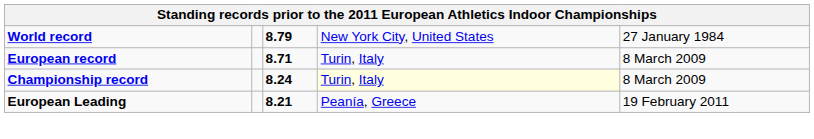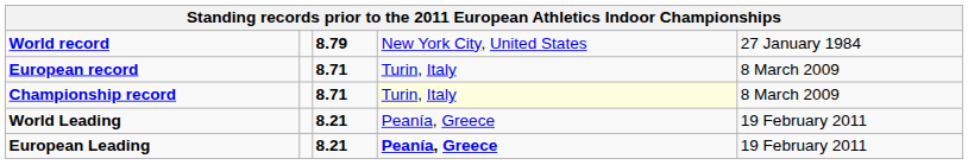 <table class="wikitable" width=75%>
 <tr>
 <th colspan="5">Standing records prior to the 2011 European Athletics Indoor Championships</th>
 </tr>
 <tr>
 <td><strong><a href='#'>World record</a></strong></td>
 <td></td>
 <td><strong>8.79</strong></td>
 <td><a href='#'>New York City</a>, <a href='#'>United States</a></td>
 <td>27 January 1984</td>
 </tr>
 <tr>
 <td><strong><a href='#'>European record</a></strong></td>
 <td></td>
 <td><strong>8.71</strong></td>
 <td><a href='#'>Turin</a>, <a href='#'>Italy</a></td>
 <td>8 March 2009</td>
 </tr>
 <tr>
 <td><strong><a href='#'>Championship record</a></strong></td>
 <td></td>
-<td><strong>8.24</strong></td>
+<td><strong>8.71</strong></td>
 <td style="background: lightyellow;"><a href='#'>Turin</a>, <a href='#'>Italy</a></td>
 <td>8 March 2009</td>
+</tr>
+<tr>
+<td><strong>World Leading</strong></td>
+<td></td>
+<td><strong>8.21</strong></td>
+<td><a href='#'>Peanía</a>, <a href='#'>Greece</a></td>
+<td>19 February 2011</td>
 </tr>
 <tr>
 <td><strong>European Leading</strong></td>
 <td></td>
 <td><strong>8.21</strong></td>
-<td><a href='#'>Peanía</a>, <a href='#'>Greece</a></td>
+<td><strong><a href='#'>Peanía</a>, <a href='#'>Greece</a></strong></td>
 <td>19 February 2011</td>
 </tr>
 </table>
